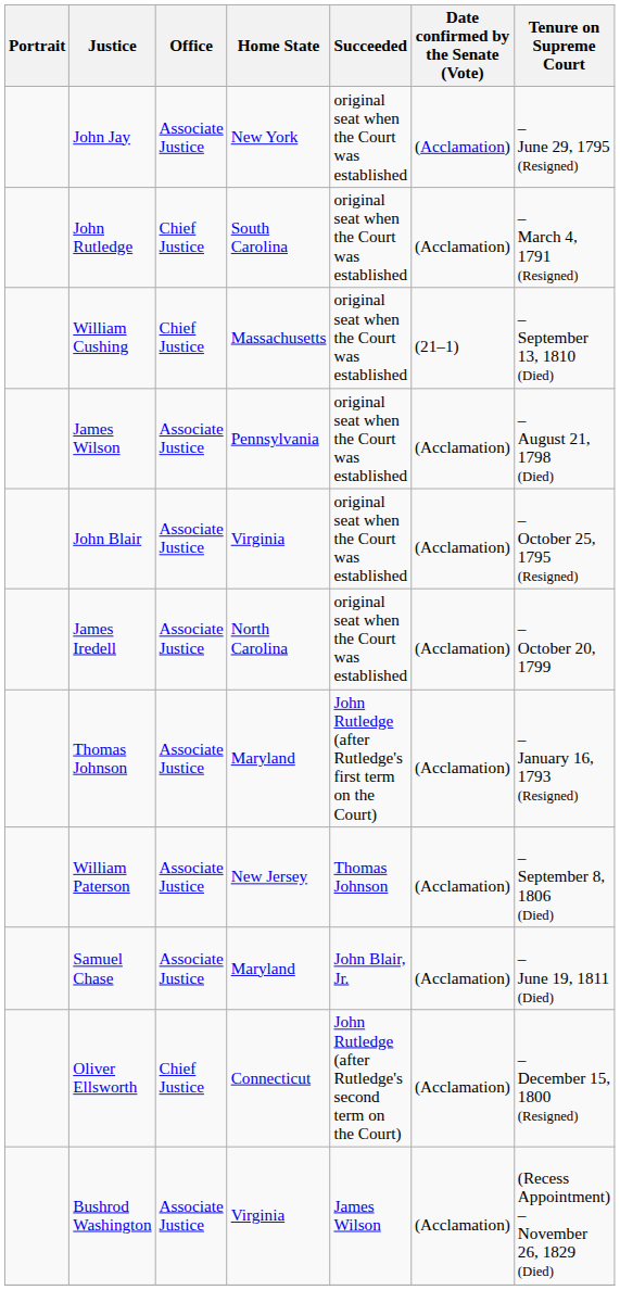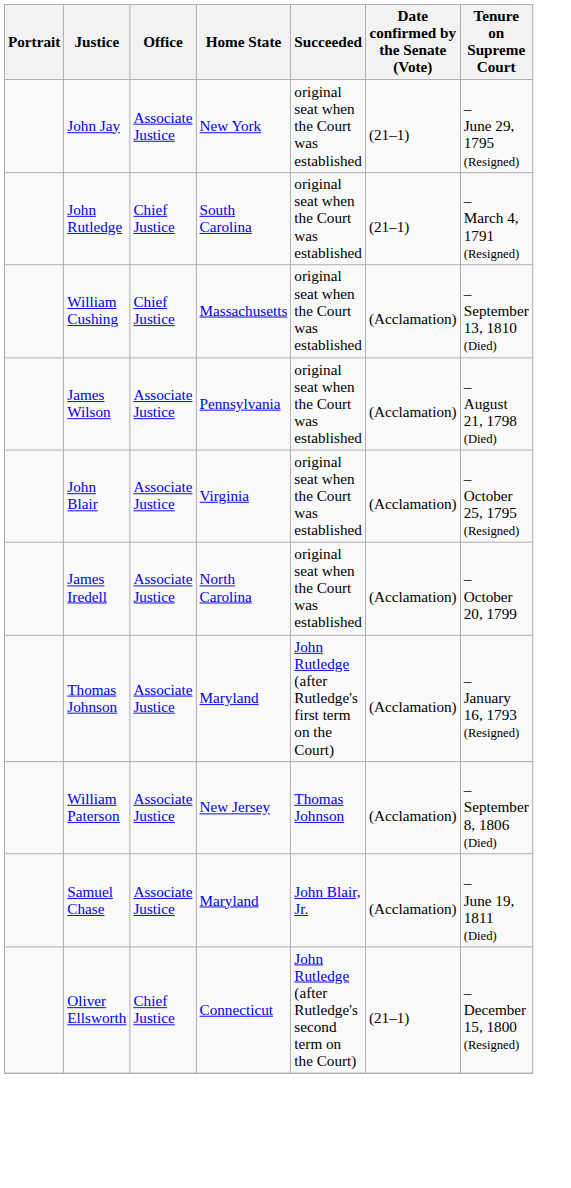 <table class="wikitable sortable">
 <tr>
 <th scope="col" style="width: 10px;">Portrait</th>
 <th scope="col" style="width: 10px;">Justice</th>
 <th scope="col" style="width: 10px;">Office</th>
 <th scope="col" style="width: 10px;">Home State</th>
 <th scope="col" style="width: 10px;">Succeeded</th>
 <th scope="col" style="width: 10px;">Date confirmed by the Senate<br>(Vote)</th>
 <th scope="col" style="width: 10px;">Tenure on Supreme Court</th>
 </tr>
 <tr>
 <td></td>
 <td><a href='#'>John Jay</a></td>
 <td><a href='#'>Associate Justice</a></td>
 <td><a href='#'>New York</a></td>
 <td>original seat when the Court was established</td>
-<td><span></span><br>(<a href='#'>Acclamation</a>)</td>
+<td><span></span><br>(21–1)</td>
 <td><br>–<br><span>June 29, 1795</span><br><small>(Resigned)</small></td>
 </tr>
 <tr>
 <td></td>
 <td><a href='#'>John Rutledge</a></td>
 <td><a href='#'>Chief Justice</a></td>
 <td><a href='#'>South Carolina</a></td>
 <td>original seat when the Court was established</td>
-<td><br>(Acclamation)</td>
+<td><span></span><br>(21–1)</td>
 <td><br>–<br>March 4, 1791<br><small>(Resigned)</small></td>
 </tr>
 <tr>
 <td></td>
 <td><a href='#'>William Cushing</a></td>
 <td><a href='#'>Chief Justice</a></td>
 <td><a href='#'>Massachusetts</a></td>
 <td>original seat when the Court was established</td>
-<td><span></span><br>(21–1)</td>
+<td><br>(Acclamation)</td>
 <td><br>–<br>September 13, 1810<br><small>(Died)</small></td>
 </tr>
 <tr>
 <td></td>
 <td><a href='#'>James Wilson</a></td>
 <td><a href='#'>Associate Justice</a></td>
 <td><a href='#'>Pennsylvania</a></td>
 <td>original seat when the Court was established</td>
 <td><br>(Acclamation)</td>
 <td><br>–<br>August 21, 1798<br><small>(Died)</small></td>
 </tr>
 <tr>
 <td></td>
 <td><a href='#'>John Blair</a></td>
 <td><a href='#'>Associate Justice</a></td>
 <td><a href='#'>Virginia</a></td>
 <td>original seat when the Court was established</td>
 <td><br>(Acclamation)</td>
 <td><br>–<br>October 25, 1795<br><small>(Resigned)</small></td>
 </tr>
 <tr>
 <td></td>
 <td><a href='#'>James Iredell</a></td>
 <td><a href='#'>Associate Justice</a></td>
 <td><a href='#'>North Carolina</a></td>
 <td>original seat when the Court was established</td>
 <td><br>(Acclamation)</td>
 <td><br>–<br><span>October 20, 1799</span><br></td>
 </tr>
 <tr>
 <td></td>
 <td><a href='#'>Thomas Johnson</a></td>
 <td><a href='#'>Associate Justice</a></td>
 <td><a href='#'>Maryland</a></td>
 <td><a href='#'>John Rutledge</a> (after Rutledge's first term on the Court)</td>
 <td><br>(Acclamation)</td>
 <td><br>–<br>January 16, 1793<br><small>(Resigned)</small></td>
 </tr>
 <tr>
 <td></td>
 <td><a href='#'>William Paterson</a></td>
 <td><a href='#'>Associate Justice</a></td>
 <td><a href='#'>New Jersey</a></td>
 <td><a href='#'>Thomas Johnson</a></td>
 <td><br>(Acclamation)</td>
 <td><br>–<br>September 8, 1806<br><small>(Died)</small></td>
 </tr>
 <tr>
 <td></td>
 <td><a href='#'>Samuel Chase</a></td>
 <td><a href='#'>Associate Justice</a></td>
 <td><a href='#'>Maryland</a></td>
 <td><a href='#'>John Blair, Jr.</a></td>
 <td><br>(Acclamation)</td>
 <td><br>–<br>June 19, 1811<br><small>(Died)</small></td>
 </tr>
 <tr>
 <td></td>
 <td><a href='#'>Oliver Ellsworth</a></td>
 <td><a href='#'>Chief Justice</a></td>
 <td><a href='#'>Connecticut</a></td>
 <td><a href='#'>John Rutledge</a> (after Rutledge's second term on the Court)</td>
-<td><br>(Acclamation)</td>
+<td><span></span><br>(21–1)</td>
 <td><br>–<br><span>December 15, 1800</span><br><small>(Resigned)</small></td>
-</tr>
-<tr>
-<td></td>
-<td><a href='#'>Bushrod Washington</a></td>
-<td><a href='#'>Associate Justice</a></td>
-<td><a href='#'>Virginia</a></td>
-<td><a href='#'>James Wilson</a></td>
-<td><br>(Acclamation)</td>
-<td><br>(Recess Appointment)<br>–<br>November 26, 1829<br><small>(Died)</small></td>
 </tr>
 <tr>
 </tr>
 </table>
